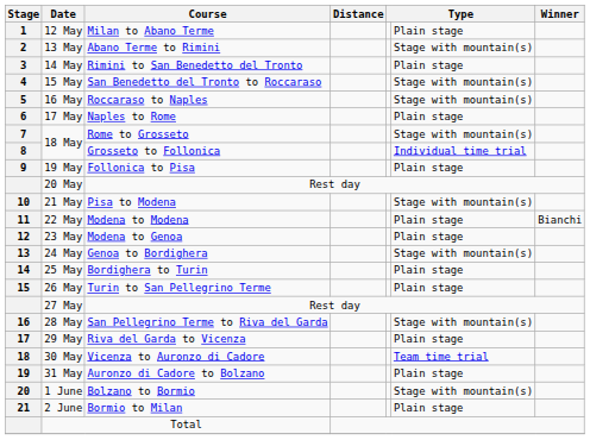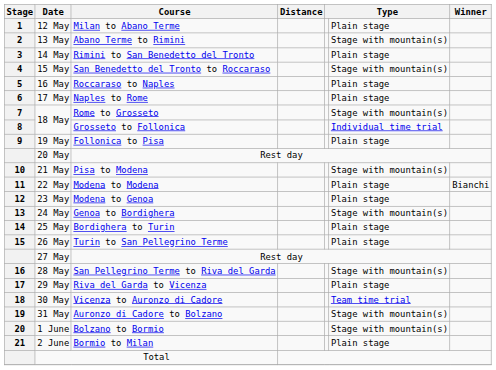 <table class="wikitable">
 <tr style="background:#efefef;">
 <th>Stage</th>
 <th>Date</th>
 <th>Course</th>
 <th>Distance</th>
 <th colspan="2">Type</th>
 <th>Winner</th>
 </tr>
 <tr>
 <th style="text-align:center">1</th>
 <td style="text-align:center;">12 May</td>
 <td><a href='#'>Milan</a> to <a href='#'>Abano Terme</a></td>
 <td style="text-align:center;"></td>
 <td style="text-align:center;"></td>
 <td>Plain stage</td>
 <td></td>
 </tr>
 <tr>
 <th style="text-align:center">2</th>
 <td style="text-align:center;">13 May</td>
 <td><a href='#'>Abano Terme</a> to <a href='#'>Rimini</a></td>
 <td style="text-align:center;"></td>
 <td style="text-align:center;"></td>
 <td>Stage with mountain(s)</td>
 <td></td>
 </tr>
 <tr>
 <th style="text-align:center">3</th>
 <td style="text-align:center;">14 May</td>
 <td><a href='#'>Rimini</a> to <a href='#'>San Benedetto del Tronto</a></td>
 <td style="text-align:center;"></td>
 <td style="text-align:center;"></td>
 <td>Plain stage</td>
 <td></td>
 </tr>
 <tr>
 <th style="text-align:center">4</th>
 <td style="text-align:center;">15 May</td>
 <td><a href='#'>San Benedetto del Tronto</a> to <a href='#'>Roccaraso</a></td>
 <td style="text-align:center;"></td>
 <td style="text-align:center;"></td>
 <td>Stage with mountain(s)</td>
 <td></td>
 </tr>
 <tr>
 <th style="text-align:center">5</th>
 <td style="text-align:center;">16 May</td>
 <td><a href='#'>Roccaraso</a> to <a href='#'>Naples</a></td>
 <td style="text-align:center;"></td>
 <td style="text-align:center;"></td>
-<td>Stage with mountain(s)</td>
+<td>Plain stage</td>
 <td></td>
 </tr>
 <tr>
 <th style="text-align:center">6</th>
 <td style="text-align:center;">17 May</td>
 <td><a href='#'>Naples</a> to <a href='#'>Rome</a></td>
 <td style="text-align:center;"></td>
 <td style="text-align:center;"></td>
 <td>Plain stage</td>
 <td></td>
 </tr>
 <tr>
 <th style="text-align:center">7</th>
 <td style="text-align:center;" rowspan="2">18 May</td>
 <td><a href='#'>Rome</a> to <a href='#'>Grosseto</a></td>
 <td style="text-align:center;"></td>
 <td style="text-align:center;"></td>
 <td>Stage with mountain(s)</td>
 <td></td>
 </tr>
 <tr>
 <th style="text-align:center">8</th>
 <td><a href='#'>Grosseto</a> to <a href='#'>Follonica</a></td>
 <td style="text-align:center;"></td>
 <td style="text-align:center;"></td>
 <td><a href='#'>Individual time trial</a></td>
 <td></td>
 </tr>
 <tr>
 <th style="text-align:center">9</th>
 <td style="text-align:center;">19 May</td>
 <td><a href='#'>Follonica</a> to <a href='#'>Pisa</a></td>
 <td style="text-align:center;"></td>
 <td style="text-align:center;"></td>
 <td>Plain stage</td>
 <td></td>
 </tr>
 <tr>
 <th></th>
 <td align="center">20 May</td>
 <td colspan="6" align=center>Rest day</td>
 </tr>
 <tr>
 <th style="text-align:center">10</th>
 <td style="text-align:center;">21 May</td>
 <td><a href='#'>Pisa</a> to <a href='#'>Modena</a></td>
 <td style="text-align:center;"></td>
 <td style="text-align:center;"></td>
 <td>Stage with mountain(s)</td>
 <td></td>
 </tr>
 <tr>
 <th style="text-align:center">11</th>
 <td style="text-align:center;">22 May</td>
 <td><a href='#'>Modena</a> to <a href='#'>Modena</a></td>
 <td style="text-align:center;"></td>
 <td style="text-align:center;"></td>
 <td>Plain stage</td>
 <td>Bianchi</td>
 </tr>
 <tr>
 <th style="text-align:center">12</th>
 <td style="text-align:center;">23 May</td>
 <td><a href='#'>Modena</a> to <a href='#'>Genoa</a></td>
 <td style="text-align:center;"></td>
 <td style="text-align:center;"></td>
 <td>Plain stage</td>
 <td></td>
 </tr>
 <tr>
 <th style="text-align:center">13</th>
 <td style="text-align:center;">24 May</td>
 <td><a href='#'>Genoa</a> to <a href='#'>Bordighera</a></td>
 <td style="text-align:center;"></td>
 <td style="text-align:center;"></td>
 <td>Stage with mountain(s)</td>
 <td></td>
 </tr>
 <tr>
 <th style="text-align:center">14</th>
 <td style="text-align:center;">25 May</td>
 <td><a href='#'>Bordighera</a> to <a href='#'>Turin</a></td>
 <td style="text-align:center;"></td>
 <td style="text-align:center;"></td>
 <td>Plain stage</td>
 <td></td>
 </tr>
 <tr>
 <th style="text-align:center">15</th>
 <td style="text-align:center;">26 May</td>
 <td><a href='#'>Turin</a> to <a href='#'>San Pellegrino Terme</a></td>
 <td style="text-align:center;"></td>
 <td style="text-align:center;"></td>
 <td>Plain stage</td>
 <td></td>
 </tr>
 <tr>
 <th></th>
 <td align="center">27 May</td>
 <td colspan="6" align=center>Rest day</td>
 </tr>
 <tr>
 <th style="text-align:center">16</th>
 <td style="text-align:center;">28 May</td>
 <td><a href='#'>San Pellegrino Terme</a> to <a href='#'>Riva del Garda</a></td>
 <td style="text-align:center;"></td>
 <td style="text-align:center;"></td>
 <td>Stage with mountain(s)</td>
 <td></td>
 </tr>
 <tr>
 <th style="text-align:center">17</th>
 <td style="text-align:center;">29 May</td>
 <td><a href='#'>Riva del Garda</a> to <a href='#'>Vicenza</a></td>
 <td style="text-align:center;"></td>
 <td style="text-align:center;"></td>
 <td>Plain stage</td>
 <td></td>
 </tr>
 <tr>
 <th style="text-align:center">18</th>
 <td style="text-align:center;">30 May</td>
 <td><a href='#'>Vicenza</a> to <a href='#'>Auronzo di Cadore</a></td>
 <td style="text-align:center;"></td>
 <td style="text-align:center;"></td>
 <td><a href='#'>Team time trial</a></td>
 <td></td>
 </tr>
 <tr>
 <th style="text-align:center">19</th>
 <td style="text-align:center;">31 May</td>
 <td><a href='#'>Auronzo di Cadore</a> to <a href='#'>Bolzano</a></td>
 <td style="text-align:center;"></td>
 <td style="text-align:center;"></td>
-<td>Plain stage</td>
+<td>Stage with mountain(s)</td>
 <td></td>
 </tr>
 <tr>
 <th style="text-align:center">20</th>
 <td style="text-align:center;">1 June</td>
 <td><a href='#'>Bolzano</a> to <a href='#'>Bormio</a></td>
 <td style="text-align:center;"></td>
 <td style="text-align:center;"></td>
 <td>Stage with mountain(s)</td>
 <td></td>
 </tr>
 <tr>
 <th style="text-align:center">21</th>
 <td style="text-align:center;">2 June</td>
 <td><a href='#'>Bormio</a> to <a href='#'>Milan</a></td>
 <td style="text-align:center;"></td>
 <td style="text-align:center;"></td>
 <td>Plain stage</td>
 <td></td>
 </tr>
 <tr>
 <th></th>
 <td colspan="2" align=center>Total</td>
 <td colspan="5" align="center"></td>
 </tr>
 <tr>
 </tr>
 </table>
